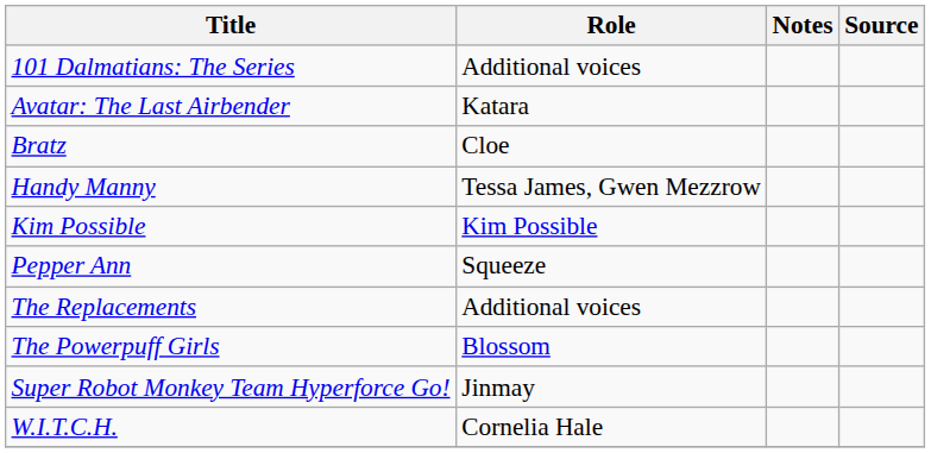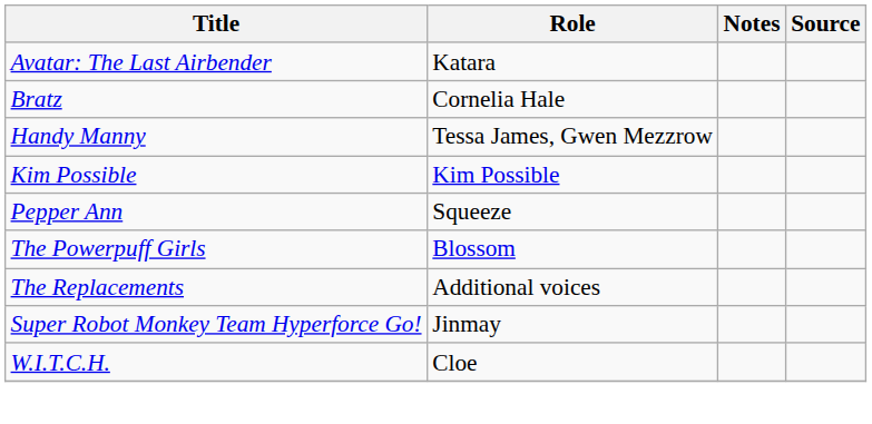 <table class="wikitable sortable plainrowheaders">
 <tr>
 <th>Title</th>
 <th>Role</th>
 <th class="unsortable">Notes</th>
 <th class="unsortable">Source</th>
-</tr>
-<tr>
-<td><em><a href='#'>101 Dalmatians: The Series</a></em></td>
-<td>Additional voices</td>
-<td></td>
-<td></td>
 </tr>
 <tr>
 <td><em><a href='#'>Avatar: The Last Airbender</a></em></td>
 <td>Katara </td>
 <td></td>
 <td></td>
 </tr>
 <tr>
 <td><em><a href='#'>Bratz</a></em></td>
-<td>Cloe</td>
+<td>Cornelia Hale</td>
 <td></td>
 <td></td>
 </tr>
 <tr>
 <td><em><a href='#'>Handy Manny</a></em></td>
 <td>Tessa James, Gwen Mezzrow</td>
 <td></td>
 <td></td>
 </tr>
 <tr>
 <td><em><a href='#'>Kim Possible</a></em></td>
 <td><a href='#'>Kim Possible</a></td>
 <td></td>
 <td></td>
 </tr>
 <tr>
 <td><em><a href='#'>Pepper Ann</a></em></td>
 <td>Squeeze</td>
 <td></td>
 </tr>
 <tr>
-<td><em><a href='#'>The Replacements</a></em></td>
-<td>Additional voices</td>
+<td><em><a href='#'>The Powerpuff Girls</a></em></td>
+<td><a href='#'>Blossom</a></td>
 <td></td>
 <td></td>
 </tr>
 <tr>
-<td><em><a href='#'>The Powerpuff Girls</a></em></td>
-<td><a href='#'>Blossom</a></td>
+<td><em><a href='#'>The Replacements</a></em></td>
+<td>Additional voices</td>
 <td></td>
 <td></td>
 </tr>
 <tr>
 <td><em><a href='#'>Super Robot Monkey Team Hyperforce Go!</a></em></td>
 <td>Jinmay</td>
 <td></td>
 <td></td>
 </tr>
 <tr>
 <td><em><a href='#'>W.I.T.C.H.</a></em></td>
-<td>Cornelia Hale</td>
+<td>Cloe</td>
 <td></td>
 <td></td>
 </tr>
 <tr>
 </tr>
 </table>
